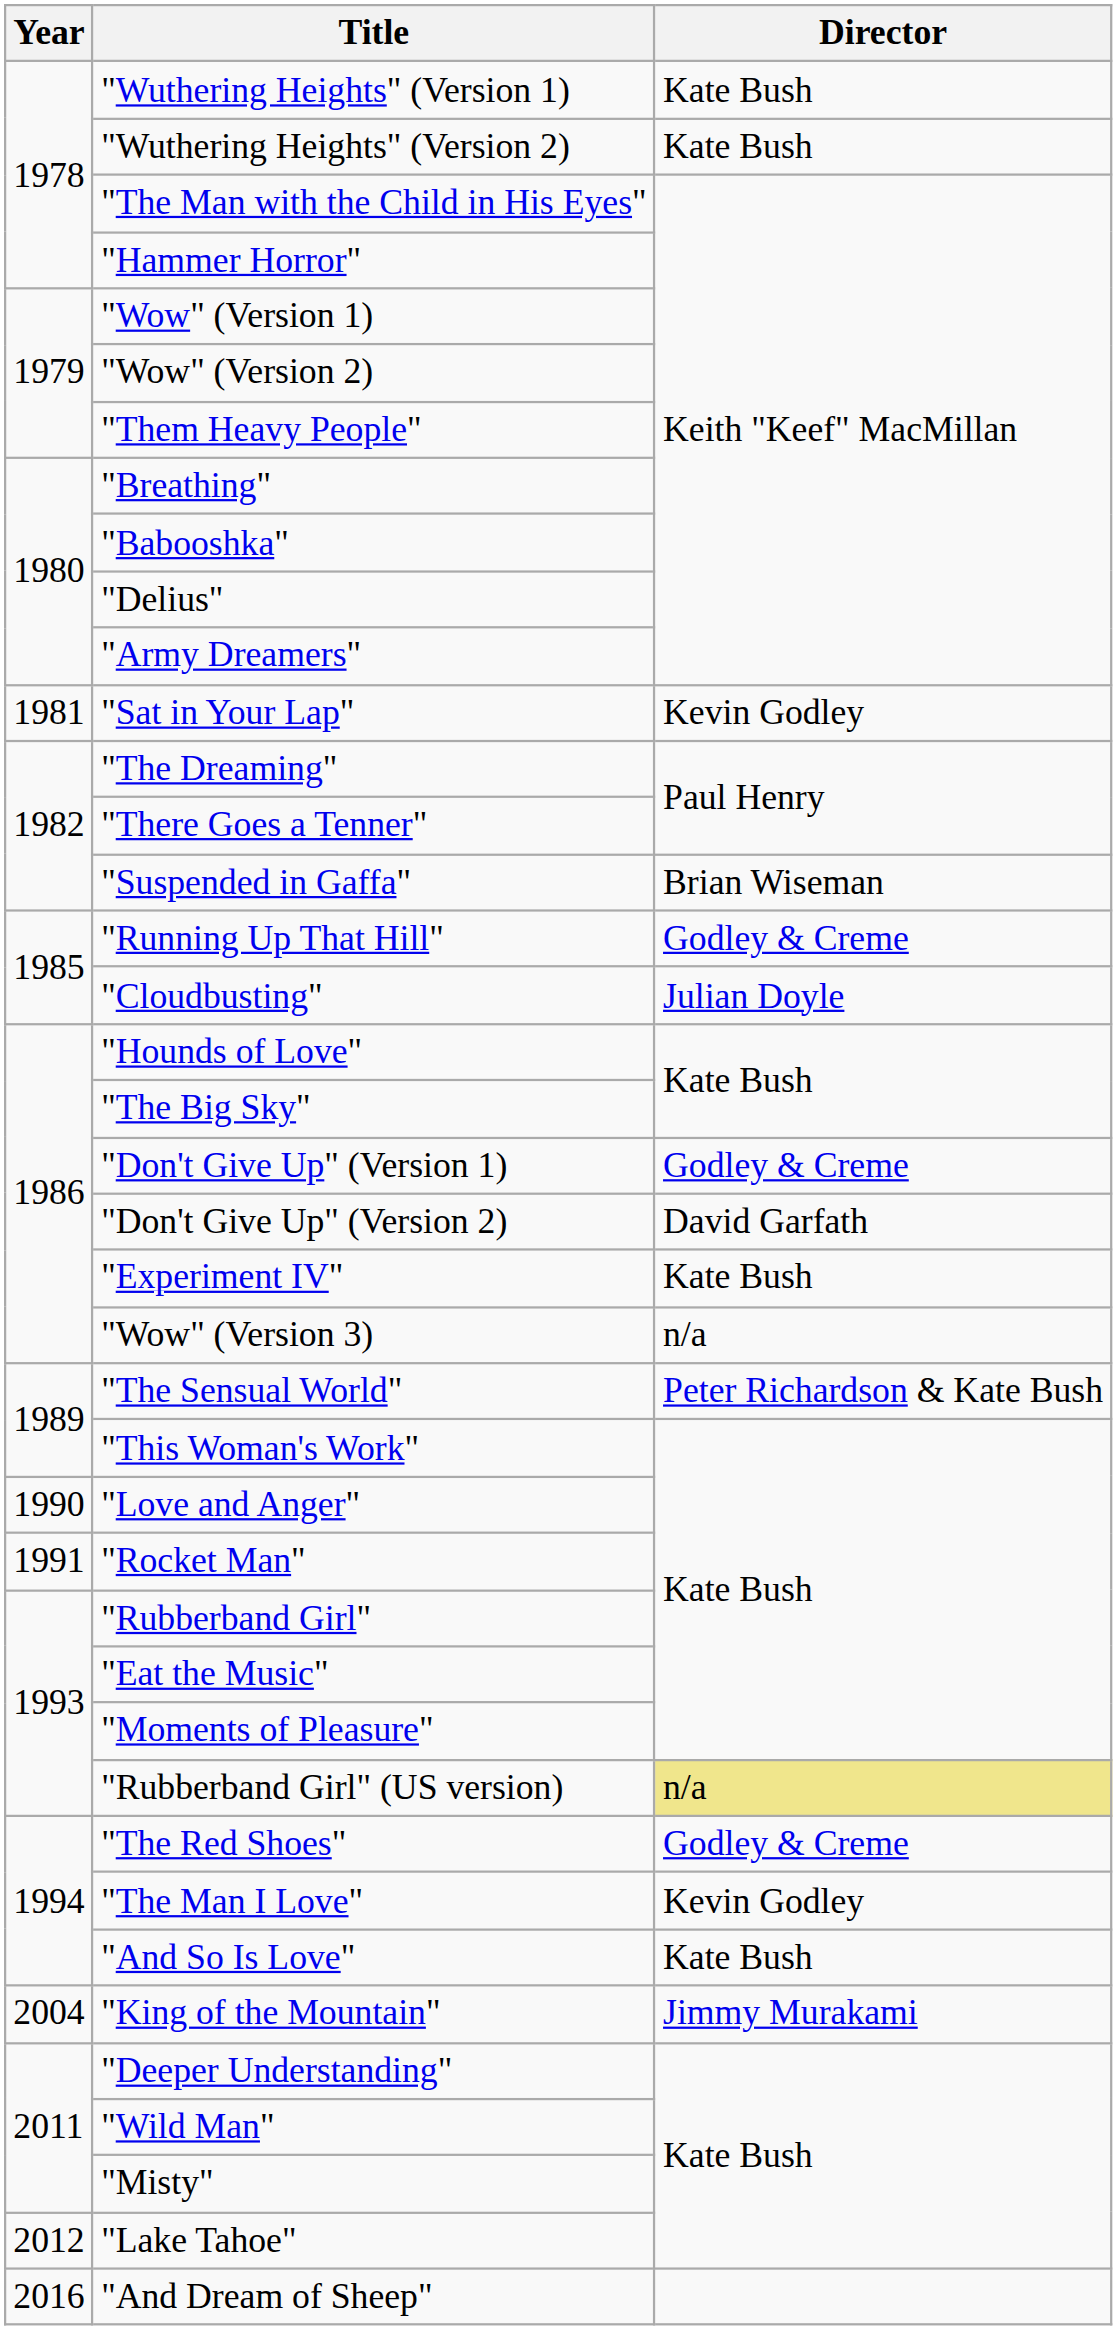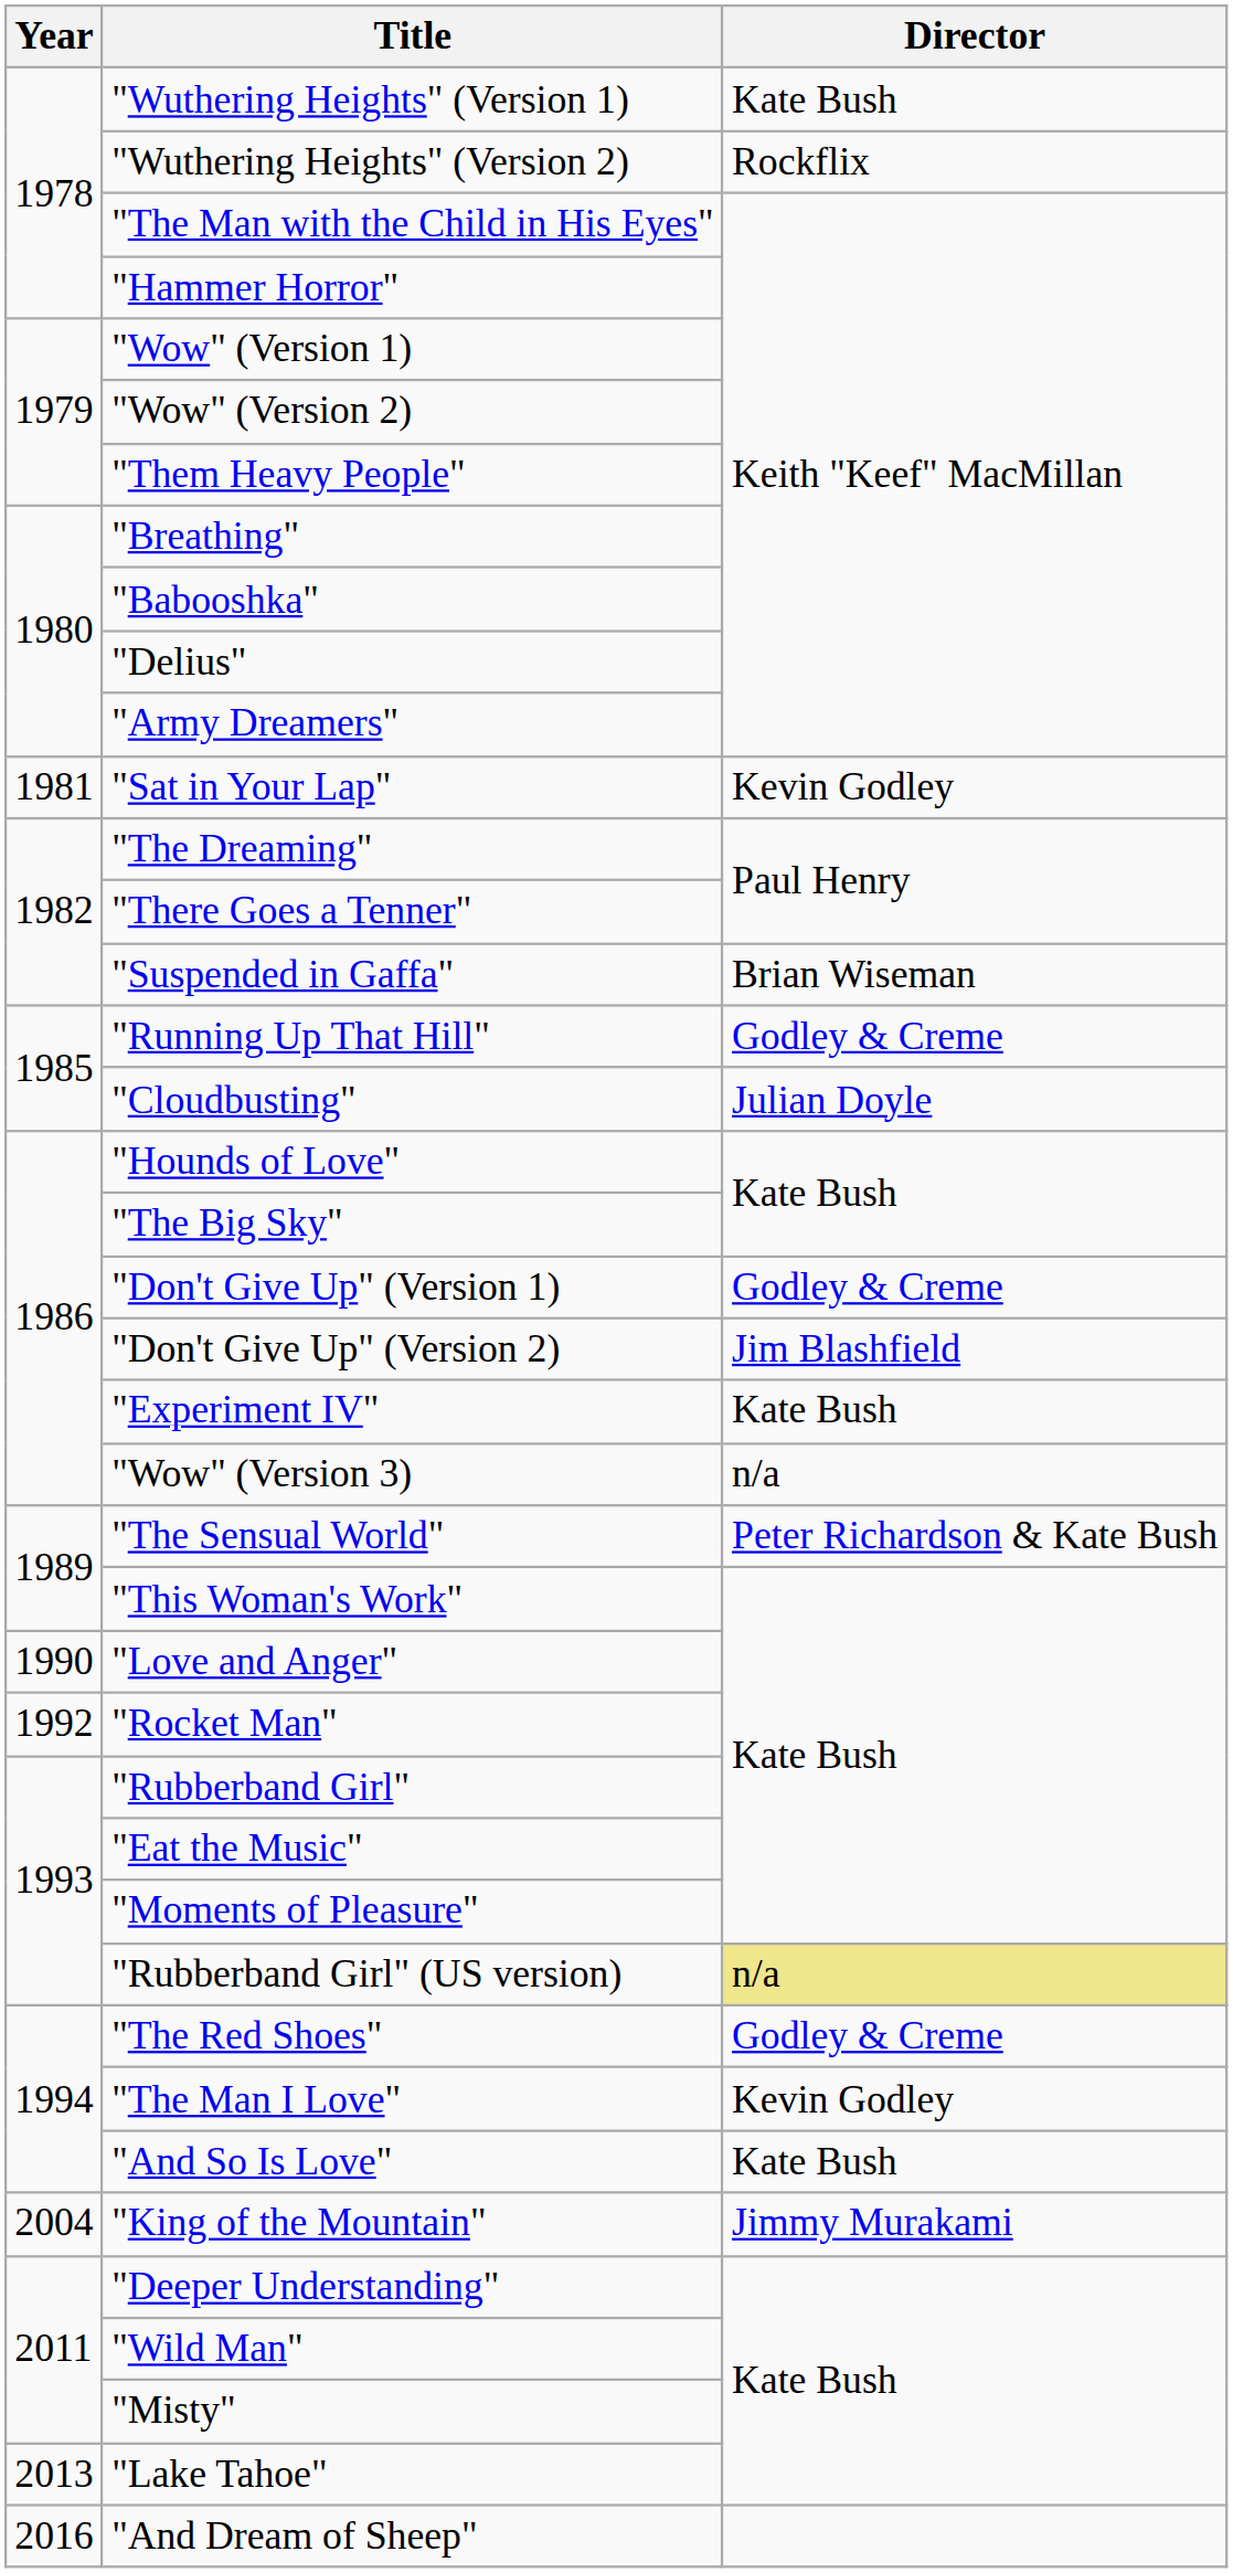 <table class="wikitable">
 <tr>
 <th>Year</th>
 <th>Title</th>
 <th>Director</th>
 </tr>
 <tr>
 <td rowspan="4">1978</td>
 <td>"<a href='#'>Wuthering Heights</a>" (Version 1)</td>
 <td>Kate Bush</td>
 </tr>
 <tr>
 <td>"Wuthering Heights" (Version 2)</td>
-<td>Kate Bush</td>
+<td>Rockflix</td>
 </tr>
 <tr>
 <td>"<a href='#'>The Man with the Child in His Eyes</a>"</td>
 <td rowspan="9">Keith "Keef" MacMillan</td>
 </tr>
 <tr>
 <td>"<a href='#'>Hammer Horror</a>"</td>
 </tr>
 <tr>
 <td rowspan="3">1979</td>
 <td>"<a href='#'>Wow</a>" (Version 1)</td>
 </tr>
 <tr>
 <td>"Wow" (Version 2)</td>
 </tr>
 <tr>
 <td>"<a href='#'>Them Heavy People</a>"</td>
 </tr>
 <tr>
 <td rowspan="4">1980</td>
 <td>"<a href='#'>Breathing</a>"</td>
 </tr>
 <tr>
 <td>"<a href='#'>Babooshka</a>"</td>
 </tr>
 <tr>
 <td>"Delius"</td>
 </tr>
 <tr>
 <td>"<a href='#'>Army Dreamers</a>"</td>
 </tr>
 <tr>
 <td>1981</td>
 <td>"<a href='#'>Sat in Your Lap</a>"</td>
 <td>Kevin Godley</td>
 </tr>
 <tr>
 <td rowspan="3">1982</td>
 <td>"<a href='#'>The Dreaming</a>"</td>
 <td rowspan="2">Paul Henry</td>
 </tr>
 <tr>
 <td>"<a href='#'>There Goes a Tenner</a>"</td>
 </tr>
 <tr>
 <td>"<a href='#'>Suspended in Gaffa</a>"</td>
 <td>Brian Wiseman</td>
 </tr>
 <tr>
 <td rowspan="2">1985</td>
 <td>"<a href='#'>Running Up That Hill</a>"</td>
 <td><a href='#'>Godley & Creme</a></td>
 </tr>
 <tr>
 <td>"<a href='#'>Cloudbusting</a>"</td>
 <td><a href='#'>Julian Doyle</a></td>
 </tr>
 <tr>
 <td rowspan="6">1986</td>
 <td>"<a href='#'>Hounds of Love</a>"</td>
 <td rowspan="2">Kate Bush</td>
 </tr>
 <tr>
 <td>"<a href='#'>The Big Sky</a>"</td>
 </tr>
 <tr>
 <td>"<a href='#'>Don't Give Up</a>" (Version 1)</td>
 <td><a href='#'>Godley & Creme</a></td>
 </tr>
 <tr>
 <td>"Don't Give Up" (Version 2)</td>
-<td>David Garfath</td>
+<td><a href='#'>Jim Blashfield</a></td>
 </tr>
 <tr>
 <td>"<a href='#'>Experiment IV</a>"</td>
 <td>Kate Bush</td>
 </tr>
 <tr>
 <td>"Wow" (Version 3)</td>
 <td>n/a</td>
 </tr>
 <tr>
 <td rowspan="2">1989</td>
 <td>"<a href='#'>The Sensual World</a>"</td>
 <td><a href='#'>Peter Richardson</a> & Kate Bush</td>
 </tr>
 <tr>
 <td>"<a href='#'>This Woman's Work</a>"</td>
 <td rowspan="6">Kate Bush</td>
 </tr>
 <tr>
 <td>1990</td>
 <td>"<a href='#'>Love and Anger</a>"</td>
 </tr>
 <tr>
-<td>1991</td>
+<td>1992</td>
 <td>"<a href='#'>Rocket Man</a>"</td>
 </tr>
 <tr>
 <td rowspan="4">1993</td>
 <td>"<a href='#'>Rubberband Girl</a>"</td>
 </tr>
 <tr>
 <td>"<a href='#'>Eat the Music</a>"</td>
 </tr>
 <tr>
 <td>"<a href='#'>Moments of Pleasure</a>"</td>
 </tr>
 <tr>
 <td>"Rubberband Girl" (US version)</td>
 <td style="background: khaki;">n/a</td>
 </tr>
 <tr>
 <td rowspan="3">1994</td>
 <td>"<a href='#'>The Red Shoes</a>"</td>
 <td><a href='#'>Godley & Creme</a></td>
 </tr>
 <tr>
 <td>"<a href='#'>The Man I Love</a>"</td>
 <td>Kevin Godley</td>
 </tr>
 <tr>
 <td>"<a href='#'>And So Is Love</a>"</td>
 <td>Kate Bush</td>
 </tr>
 <tr>
 <td>2004</td>
 <td>"<a href='#'>King of the Mountain</a>"</td>
 <td><a href='#'>Jimmy Murakami</a></td>
 </tr>
 <tr>
 <td rowspan="3">2011</td>
 <td>"<a href='#'>Deeper Understanding</a>"</td>
 <td rowspan="4">Kate Bush</td>
 </tr>
 <tr>
 <td>"<a href='#'>Wild Man</a>"</td>
 </tr>
 <tr>
 <td>"Misty"</td>
 </tr>
 <tr>
-<td>2012</td>
+<td>2013</td>
 <td>"Lake Tahoe"</td>
 </tr>
 <tr>
 <td>2016</td>
 <td>"And Dream of Sheep"</td>
 </tr>
 </table>
